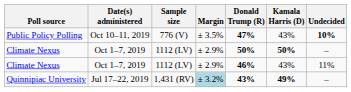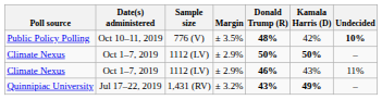 <table class="wikitable" style="font-size:90%;text-align:center;">
 <tr valign=bottom style="font-size:90%;">
 <th>Poll source</th>
 <th>Date(s)<br>administered</th>
 <th>Sample<br>size</th>
 <th>Margin<br></th>
 <th>Donald<br>Trump (R)</th>
 <th>Kamala<br>Harris (D)</th>
 <th>Undecided</th>
 </tr>
 <tr>
 <td style="text-align:left;"><a href='#'>Public Policy Polling</a></td>
 <td>Oct 10–11, 2019</td>
 <td>776 (V)</td>
 <td>± 3.5%</td>
-<td><strong>47%</strong></td>
-<td>43%</td>
+<td><strong>48%</strong></td>
+<td>42%</td>
 <td><strong>10%</strong></td>
 </tr>
 <tr>
 <td style="text-align:left;"><a href='#'>Climate Nexus</a></td>
 <td>Oct 1–7, 2019</td>
 <td>1112 (LV)</td>
 <td>± 2.9%</td>
 <td><strong>50%</strong></td>
 <td><strong>50%</strong></td>
 <td>–</td>
 </tr>
 <tr>
 <td style="text-align:left;"><a href='#'>Climate Nexus</a></td>
 <td>Oct 1–7, 2019</td>
 <td>1112 (LV)</td>
 <td>± 2.9%</td>
 <td><strong>46%</strong></td>
 <td>43%</td>
 <td>11%</td>
 </tr>
 <tr>
 <td style="text-align:left;"><a href='#'>Quinnipiac University</a></td>
 <td>Jul 17–22, 2019</td>
 <td>1,431 (RV)</td>
-<td style="background: lightblue;">± 3.2%</td>
+<td>± 3.2%</td>
 <td><strong>43%</strong></td>
 <td><strong>49%</strong></td>
 <td>–</td>
 </tr>
 </table>
